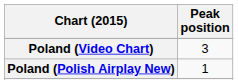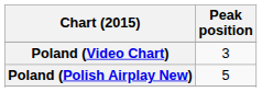 <table class="wikitable sortable plainrowheaders">
 <tr>
 <th>Chart (2015)</th>
 <th>Peak<br>position</th>
 </tr>
 <tr>
 </tr>
 <tr>
 </tr>
 <tr>
 </tr>
 <tr>
 </tr>
 <tr>
 </tr>
 <tr>
 </tr>
 <tr>
 </tr>
 <tr>
 </tr>
 <tr>
 </tr>
 <tr>
 </tr>
 <tr>
 </tr>
 <tr>
 <th scope="row">Poland (<a href='#'>Video Chart</a>)</th>
 <td align=center>3</td>
 </tr>
 <tr>
 <th scope="row">Poland (<a href='#'>Polish Airplay New</a>)</th>
-<td align="center">1</td>
+<td align="center">5</td>
 </tr>
 <tr>
 </tr>
 <tr>
 </tr>
 <tr>
 </tr>
 <tr>
 </tr>
 <tr>
 </tr>
 <tr>
 </tr>
 </table>
